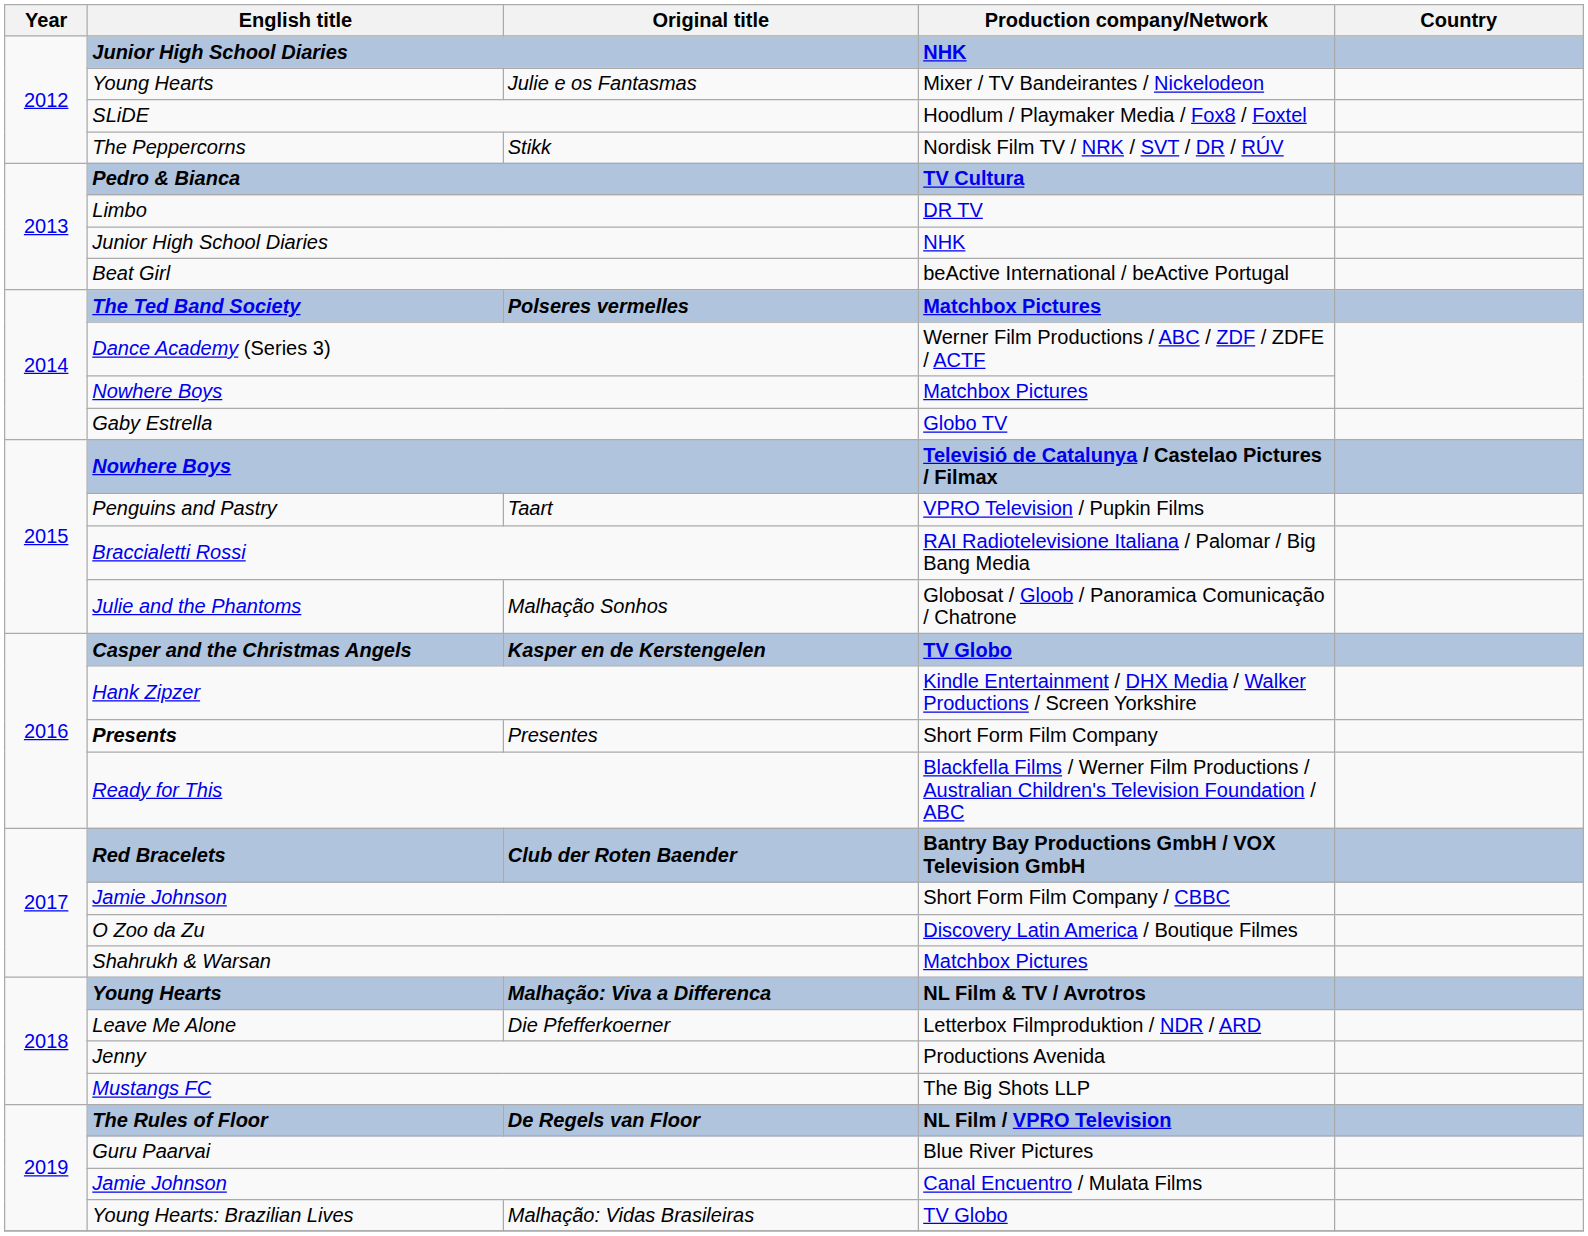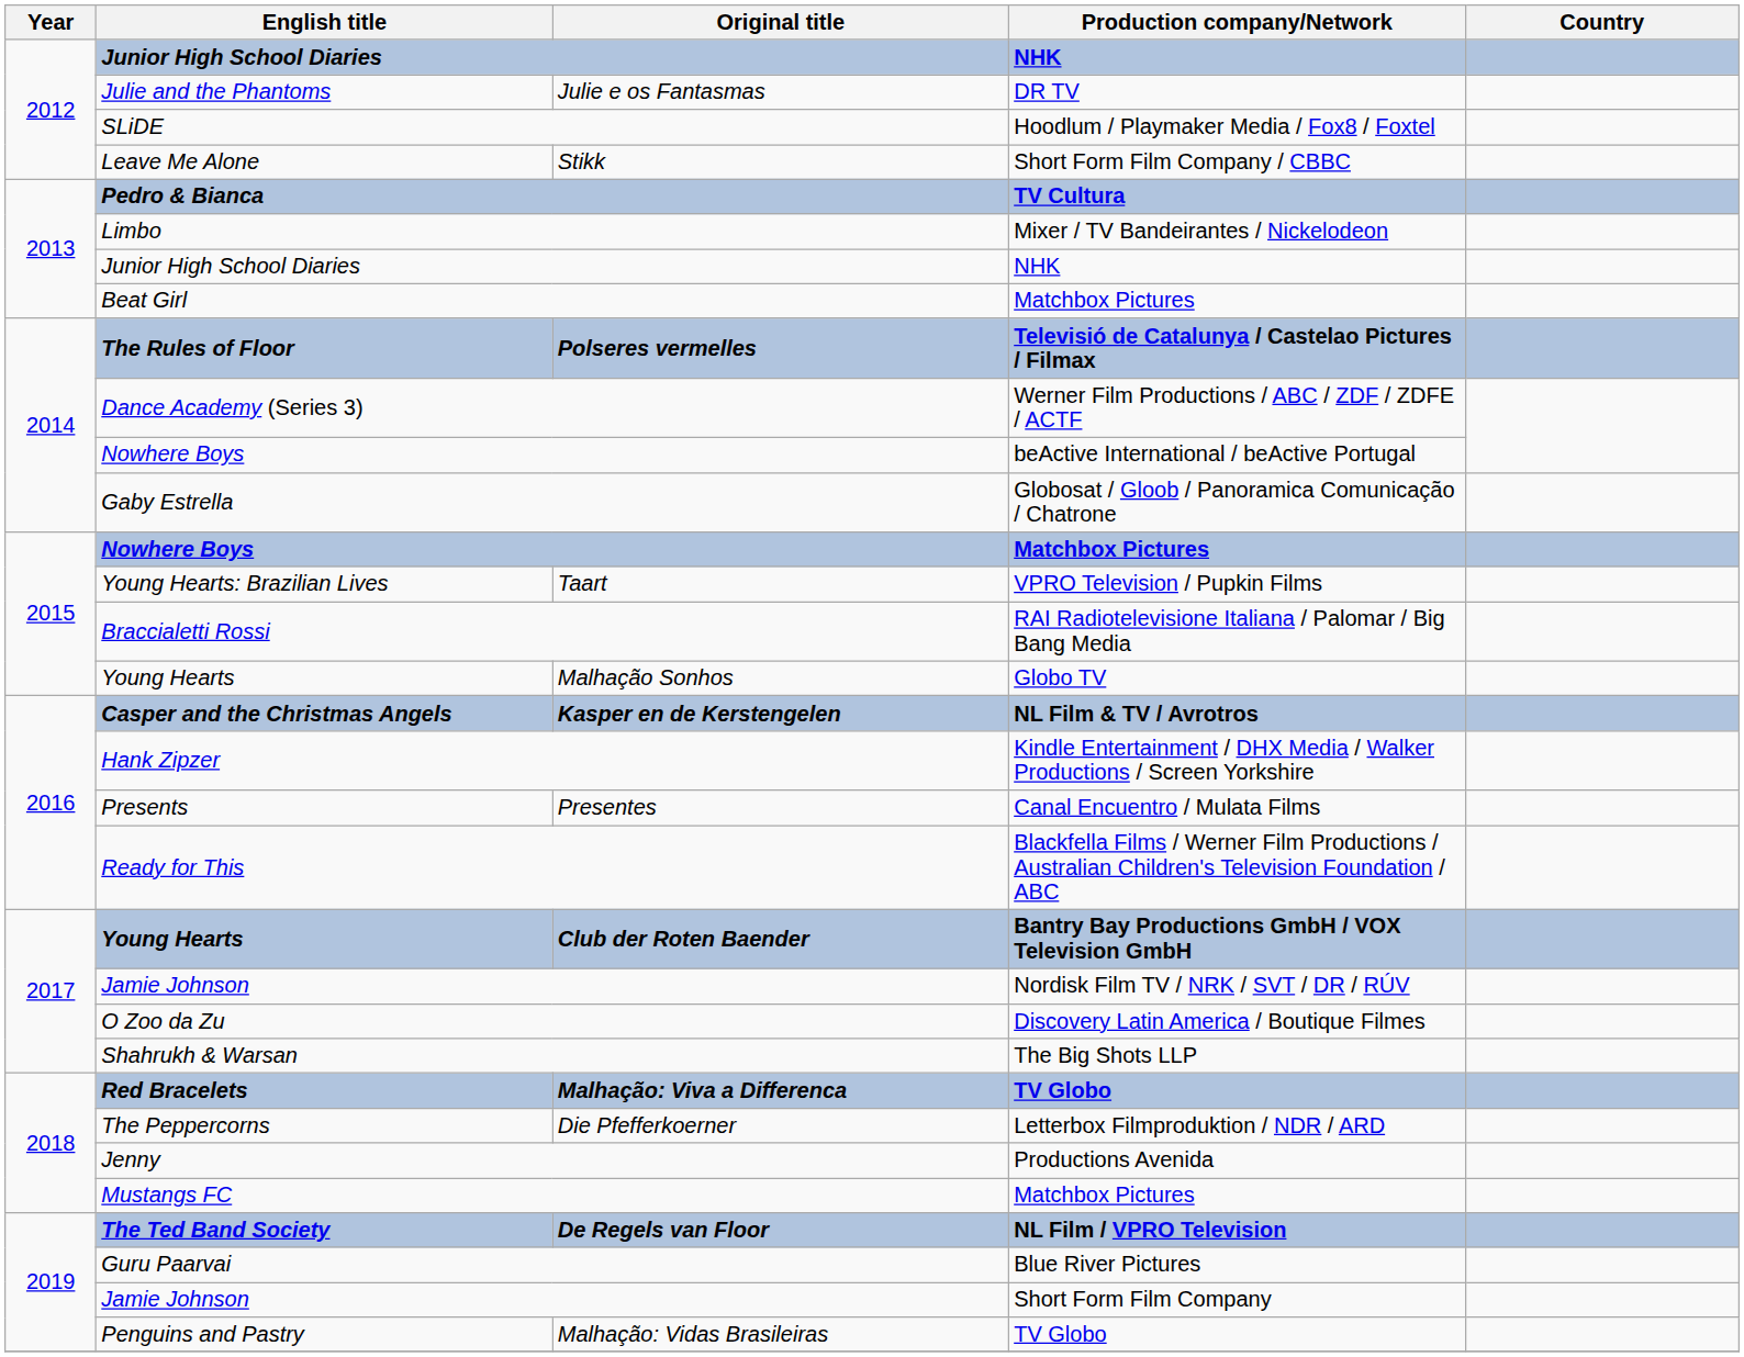 <table class="wikitable" width="100%" border="1" cellpadding="5" cellspacing="0">
 <tr>
 <th width=5%>Year</th>
 <th width=25%>English title</th>
 <th width=25%>Original title</th>
 <th width=25%><strong>Production company/Network</strong></th>
 <th width=15%><strong>Country</strong></th>
 </tr>
 <tr>
 <td rowspan="4" style="text-align:center;"><a href='#'>2012</a><br></td>
 <td colspan="2" style="background:#B0C4DE;"><strong><em>Junior High School Diaries</em></strong></td>
 <td style="background:#B0C4DE;"><strong><a href='#'>NHK</a></strong></td>
 <td style="background:#B0C4DE;"><strong></strong></td>
 </tr>
 <tr>
-<td><em>Young Hearts</em></td>
+<td><em><a href='#'>Julie and the Phantoms</a></em></td>
 <td><em>Julie e os Fantasmas</em></td>
-<td>Mixer / TV Bandeirantes / <a href='#'>Nickelodeon</a></td>
+<td><a href='#'>DR TV</a></td>
 <td></td>
 </tr>
 <tr>
 <td colspan="2"><em>SLiDE</em></td>
 <td>Hoodlum / Playmaker Media / <a href='#'>Fox8</a> / <a href='#'>Foxtel</a></td>
 <td></td>
 </tr>
 <tr>
-<td><em>The Peppercorns</em></td>
+<td><em>Leave Me Alone</em></td>
 <td><em>Stikk</em></td>
-<td>Nordisk Film TV / <a href='#'>NRK</a> / <a href='#'>SVT</a> / <a href='#'>DR</a> / <a href='#'>RÚV</a></td>
+<td>Short Form Film Company / <a href='#'>CBBC</a></td>
 <td></td>
 </tr>
 <tr>
 <td rowspan="4" style="text-align:center;"><a href='#'>2013</a><br></td>
 <td colspan="2" style="background:#B0C4DE;"><strong><em>Pedro & Bianca</em></strong></td>
 <td style="background:#B0C4DE;"><strong><a href='#'>TV Cultura</a></strong></td>
 <td style="background:#B0C4DE;"><strong></strong></td>
 </tr>
 <tr>
 <td colspan="2"><em>Limbo</em></td>
-<td><a href='#'>DR TV</a></td>
+<td>Mixer / TV Bandeirantes / <a href='#'>Nickelodeon</a></td>
 <td></td>
 </tr>
 <tr>
 <td colspan="2"><em>Junior High School Diaries</em></td>
 <td><a href='#'>NHK</a></td>
 <td></td>
 </tr>
 <tr>
 <td colspan="2"><em>Beat Girl</em></td>
-<td>beActive International / beActive Portugal</td>
+<td><a href='#'>Matchbox Pictures</a></td>
 <td></td>
 </tr>
 <tr>
 <td rowspan="4" style="text-align:center;"><a href='#'>2014</a><br></td>
-<td style="background:#B0C4DE;"><strong><em><a href='#'>The Ted Band Society</a></em></strong></td>
+<td style="background:#B0C4DE;"><strong><em>The Rules of Floor</em></strong></td>
 <td style="background:#B0C4DE;"><strong><em>Polseres vermelles</em></strong></td>
-<td style="background:#B0C4DE;"><strong><a href='#'>Matchbox Pictures</a></strong></td>
+<td style="background:#B0C4DE;"><strong><a href='#'>Televisió de Catalunya</a> / Castelao Pictures / Filmax</strong></td>
 <td style="background:#B0C4DE;"><strong></strong></td>
 </tr>
 <tr>
 <td colspan="2"><em><a href='#'>Dance Academy</a></em> (Series 3)</td>
 <td>Werner Film Productions / <a href='#'>ABC</a> / <a href='#'>ZDF</a> / ZDFE / <a href='#'>ACTF</a></td>
 <td rowspan="2"></td>
 </tr>
 <tr>
 <td colspan="2"><em><a href='#'>Nowhere Boys</a></em></td>
-<td><a href='#'>Matchbox Pictures</a></td>
+<td>beActive International / beActive Portugal</td>
 </tr>
 <tr>
 <td colspan="2"><em>Gaby Estrella</em></td>
-<td><a href='#'>Globo TV</a></td>
+<td>Globosat / <a href='#'>Gloob</a> / Panoramica Comunicação / Chatrone</td>
 <td></td>
 </tr>
 <tr>
 <td rowspan="4" style="text-align:center;"><a href='#'>2015</a><br></td>
 <td colspan="2" style="background:#B0C4DE;"><strong><em><a href='#'>Nowhere Boys</a></em></strong></td>
-<td style="background:#B0C4DE;"><strong><a href='#'>Televisió de Catalunya</a> / Castelao Pictures / Filmax</strong></td>
+<td style="background:#B0C4DE;"><strong><a href='#'>Matchbox Pictures</a></strong></td>
 <td style="background:#B0C4DE;"><strong></strong></td>
 </tr>
 <tr>
-<td><em>Penguins and Pastry</em></td>
+<td><em>Young Hearts: Brazilian Lives</em></td>
 <td><em>Taart</em></td>
 <td><a href='#'>VPRO Television</a> / Pupkin Films</td>
 <td></td>
 </tr>
 <tr>
 <td colspan="2"><em><a href='#'>Braccialetti Rossi</a></em></td>
 <td><a href='#'>RAI Radiotelevisione Italiana</a> / Palomar / Big Bang Media</td>
 <td></td>
 </tr>
 <tr>
-<td><em><a href='#'>Julie and the Phantoms</a></em></td>
+<td><em>Young Hearts</em></td>
 <td><em>Malhação Sonhos</em></td>
-<td>Globosat / <a href='#'>Gloob</a> / Panoramica Comunicação / Chatrone</td>
+<td><a href='#'>Globo TV</a></td>
 <td></td>
 </tr>
 <tr>
 <td rowspan="4" style="text-align:center;"><a href='#'>2016</a><br></td>
 <td style="background:#B0C4DE;"><strong><em>Casper and the Christmas Angels</em></strong></td>
 <td style="background:#B0C4DE;"><strong><em>Kasper en de Kerstengelen</em></strong></td>
-<td style="background:#B0C4DE;"><strong><a href='#'>TV Globo</a></strong></td>
+<td style="background:#B0C4DE;"><strong>NL Film & TV / Avrotros</strong></td>
 <td style="background:#B0C4DE;"><strong></strong></td>
 </tr>
 <tr>
 <td colspan="2"><em><a href='#'>Hank Zipzer</a></em></td>
 <td><a href='#'>Kindle Entertainment</a> / <a href='#'>DHX Media</a> / <a href='#'>Walker Productions</a> / Screen Yorkshire</td>
 <td></td>
 </tr>
 <tr>
-<td><strong><em>Presents</em></strong></td>
+<td><em>Presents</em></td>
 <td><em>Presentes</em></td>
-<td>Short Form Film Company</td>
+<td><a href='#'>Canal Encuentro</a> / Mulata Films</td>
 <td></td>
 </tr>
 <tr>
 <td colspan="2"><em><a href='#'>Ready for This</a></em></td>
 <td><a href='#'>Blackfella Films</a> / Werner Film Productions / <a href='#'>Australian Children's Television Foundation</a> / <a href='#'>ABC</a></td>
 <td></td>
 </tr>
 <tr>
 <td rowspan="4" style="text-align:center;"><a href='#'>2017</a><br></td>
-<td style="background:#B0C4DE;"><strong><em>Red Bracelets</em></strong></td>
+<td style="background:#B0C4DE;"><strong><em>Young Hearts</em></strong></td>
 <td style="background:#B0C4DE;"><strong><em>Club der Roten Baender</em></strong></td>
 <td style="background:#B0C4DE;"><strong>Bantry Bay Productions GmbH / VOX Television GmbH</strong></td>
 <td style="background:#B0C4DE;"><strong></strong></td>
 </tr>
 <tr>
 <td colspan="2"><em><a href='#'>Jamie Johnson</a></em></td>
-<td>Short Form Film Company / <a href='#'>CBBC</a></td>
+<td>Nordisk Film TV / <a href='#'>NRK</a> / <a href='#'>SVT</a> / <a href='#'>DR</a> / <a href='#'>RÚV</a></td>
 <td></td>
 </tr>
 <tr>
 <td colspan="2"><em>O Zoo da Zu</em></td>
 <td><a href='#'>Discovery Latin America</a> / Boutique Filmes</td>
 <td></td>
 </tr>
 <tr>
 <td colspan="2"><em>Shahrukh & Warsan</em></td>
-<td><a href='#'>Matchbox Pictures</a></td>
+<td>The Big Shots LLP</td>
 <td></td>
 </tr>
 <tr>
 <td rowspan="4" style="text-align:center;"><a href='#'>2018</a><br></td>
-<td style="background:#B0C4DE;"><strong><em>Young Hearts</em></strong></td>
+<td style="background:#B0C4DE;"><strong><em>Red Bracelets</em></strong></td>
 <td style="background:#B0C4DE;"><strong><em>Malhação: Viva a Differenca</em></strong></td>
-<td style="background:#B0C4DE;"><strong>NL Film & TV / Avrotros</strong></td>
+<td style="background:#B0C4DE;"><strong><a href='#'>TV Globo</a></strong></td>
 <td style="background:#B0C4DE;"><strong></strong></td>
 </tr>
 <tr>
-<td><em>Leave Me Alone</em></td>
+<td><em>The Peppercorns</em></td>
 <td><em>Die Pfefferkoerner</em></td>
 <td>Letterbox Filmproduktion / <a href='#'>NDR</a> / <a href='#'>ARD</a></td>
 <td></td>
 </tr>
 <tr>
 <td colspan="2"><em>Jenny</em></td>
 <td>Productions Avenida</td>
 <td></td>
 </tr>
 <tr>
 <td colspan="2"><em><a href='#'>Mustangs FC</a></em></td>
-<td>The Big Shots LLP</td>
+<td><a href='#'>Matchbox Pictures</a></td>
 <td></td>
 </tr>
 <tr>
 <td rowspan="4" style="text-align:center;"><a href='#'>2019</a><br></td>
-<td style="background:#B0C4DE;"><strong><em>The Rules of Floor</em></strong></td>
+<td style="background:#B0C4DE;"><strong><em><a href='#'>The Ted Band Society</a></em></strong></td>
 <td style="background:#B0C4DE;"><strong><em>De Regels van Floor</em></strong></td>
 <td style="background:#B0C4DE;"><strong>NL Film / <a href='#'>VPRO Television</a></strong></td>
 <td style="background:#B0C4DE;"><strong></strong></td>
 </tr>
 <tr>
 <td colspan="2"><em>Guru Paarvai</em></td>
 <td>Blue River Pictures</td>
 <td></td>
 </tr>
 <tr>
 <td colspan="2"><em><a href='#'>Jamie Johnson</a></em></td>
-<td><a href='#'>Canal Encuentro</a> / Mulata Films</td>
+<td>Short Form Film Company</td>
 <td></td>
 </tr>
 <tr>
-<td><em>Young Hearts: Brazilian Lives</em></td>
+<td><em>Penguins and Pastry</em></td>
 <td><em>Malhação: Vidas Brasileiras</em></td>
 <td><a href='#'>TV Globo</a></td>
 <td></td>
 </tr>
 <tr>
 </tr>
 </table>
